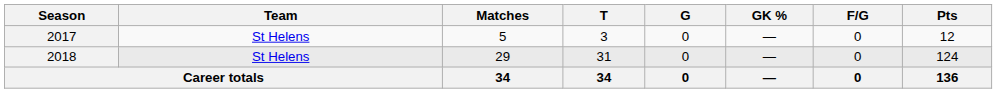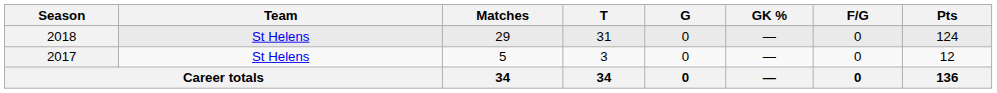 <table class="wikitable sortable"  style="font-size:90%; text-align:center; width:85%;">
 <tr>
 <th width=2%>Season</th>
 <th width=8%>Team</th>
 <th width=2%>Matches</th>
 <th width=2%>T</th>
 <th width=2%>G</th>
 <th width=2%>GK %</th>
 <th width=2%>F/G</th>
 <th width=2%>Pts</th>
 </tr>
+<tr style="background-color: #EAEAEA">
+<th scope="row" style="text-align:center; font-weight:normal">2018</th>
+<td style="text-align:center;"> <a href='#'>St Helens</a></td>
+<td>29</td>
+<td>31</td>
+<td>0</td>
+<td>—</td>
+<td>0</td>
+<td>124</td>
+</tr>
 <tr>
 <th scope="row" style="text-align:center; font-weight:normal">2017</th>
 <td style="text-align:center;"> <a href='#'>St Helens</a></td>
 <td>5</td>
 <td>3</td>
 <td>0</td>
 <td>—</td>
 <td>0</td>
 <td>12</td>
-</tr>
-<tr style="background-color: #EAEAEA">
-<th scope="row" style="text-align:center; font-weight:normal">2018</th>
-<td style="text-align:center;"> <a href='#'>St Helens</a></td>
-<td>29</td>
-<td>31</td>
-<td>0</td>
-<td>—</td>
-<td>0</td>
-<td>124</td>
 </tr>
 <tr class="sortbottom">
 <th colspan=2>Career totals</th>
 <th>34</th>
 <th>34</th>
 <th>0</th>
 <th>—</th>
 <th>0</th>
 <th>136</th>
 </tr>
 </table>
